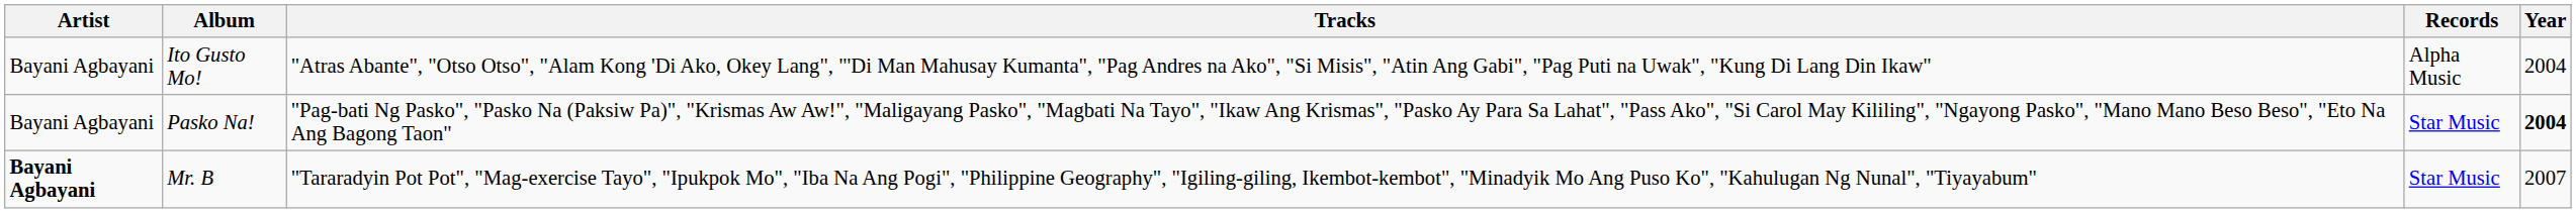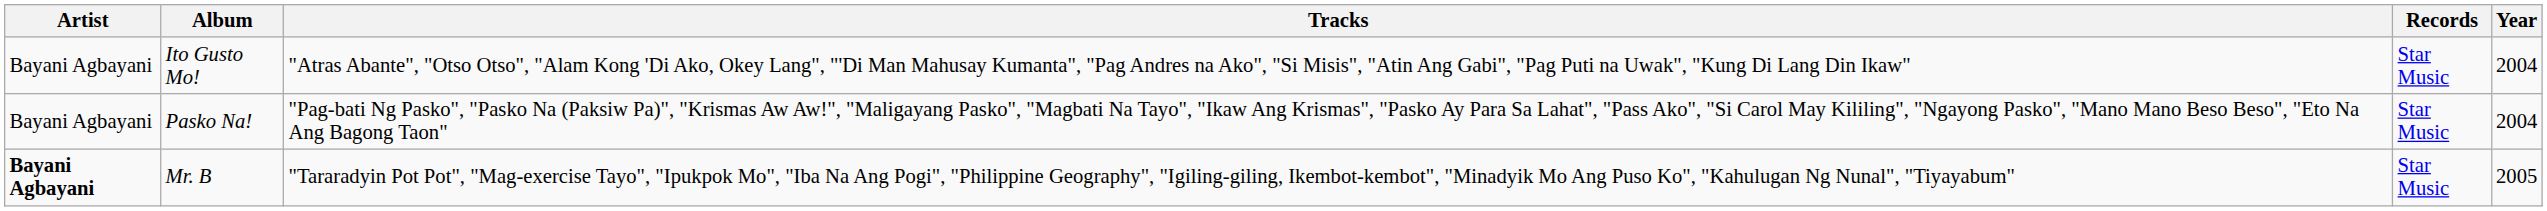 <table class="wikitable">
 <tr>
 <th>Artist</th>
 <th>Album</th>
 <th>Tracks</th>
 <th>Records</th>
 <th>Year</th>
 </tr>
 <tr>
 <td>Bayani Agbayani</td>
 <td><em>Ito Gusto Mo!</em></td>
 <td>"Atras Abante", "Otso Otso", "Alam Kong 'Di Ako, Okey Lang", "'Di Man Mahusay Kumanta", "Pag Andres na Ako", "Si Misis", "Atin Ang Gabi", "Pag Puti na Uwak", "Kung Di Lang Din Ikaw"</td>
-<td>Alpha Music</td>
+<td><a href='#'>Star Music</a></td>
 <td>2004</td>
 </tr>
 <tr>
 <td>Bayani Agbayani</td>
 <td><em>Pasko Na!</em></td>
 <td>"Pag-bati Ng Pasko", "Pasko Na (Paksiw Pa)", "Krismas Aw Aw!", "Maligayang Pasko", "Magbati Na Tayo", "Ikaw Ang Krismas", "Pasko Ay Para Sa Lahat", "Pass Ako", "Si Carol May Kililing", "Ngayong Pasko", "Mano Mano Beso Beso", "Eto Na Ang Bagong Taon"</td>
 <td><a href='#'>Star Music</a></td>
-<td><strong>2004</strong></td>
+<td>2004</td>
 </tr>
 <tr>
 <td><strong>Bayani Agbayani</strong></td>
 <td><em>Mr. B</em></td>
 <td>"Tararadyin Pot Pot", "Mag-exercise Tayo", "Ipukpok Mo", "Iba Na Ang Pogi", "Philippine Geography", "Igiling-giling, Ikembot-kembot", "Minadyik Mo Ang Puso Ko", "Kahulugan Ng Nunal", "Tiyayabum"</td>
 <td><a href='#'>Star Music</a></td>
-<td>2007</td>
+<td>2005</td>
 </tr>
 </table>
